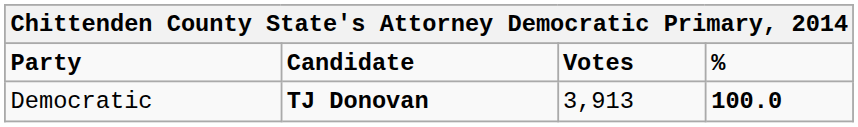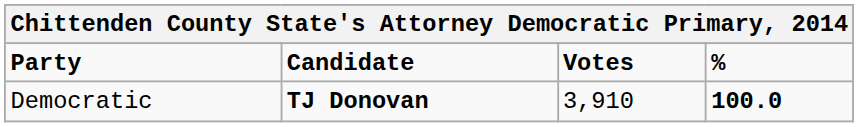 <table class="wikitable">
 <tr>
 <th colspan="4">Chittenden County State's Attorney Democratic Primary, 2014</th>
 </tr>
 <tr>
 <td><strong>Party</strong></td>
 <td><strong>Candidate</strong></td>
 <td><strong>Votes</strong></td>
 <td><strong>%</strong></td>
 </tr>
 <tr>
 <td>Democratic</td>
 <td><strong>TJ Donovan</strong></td>
-<td>3,913</td>
+<td>3,910</td>
 <td><strong>100.0</strong></td>
 </tr>
 </table>
